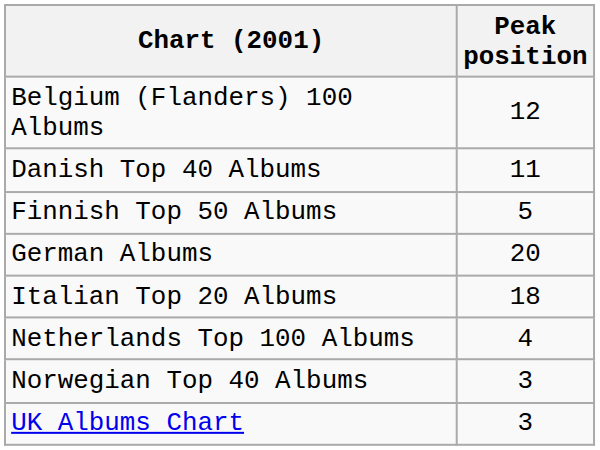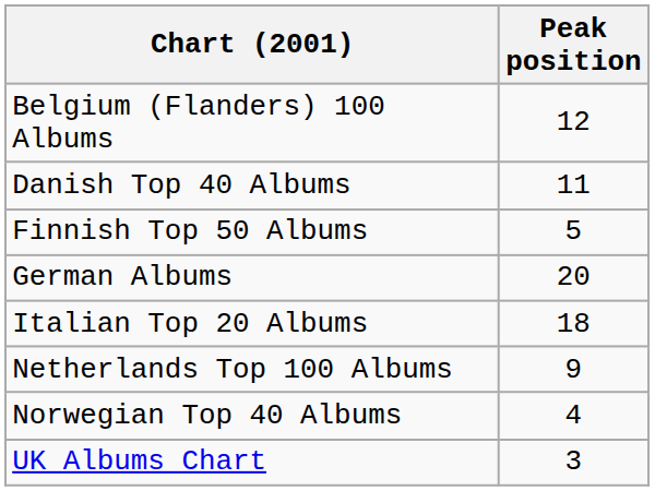 <table class="wikitable sortable" border="1">
 <tr>
 <th scope="col" style="width:17em;">Chart (2001)</th>
 <th scope="col">Peak<br>position</th>
 </tr>
 <tr>
 <td>Belgium (Flanders) 100 Albums</td>
 <td style="text-align:center;">12</td>
 </tr>
 <tr>
 <td>Danish Top 40 Albums</td>
 <td style="text-align:center;">11</td>
 </tr>
 <tr>
 <td>Finnish Top 50 Albums</td>
 <td style="text-align:center;">5</td>
 </tr>
 <tr>
 <td>German Albums</td>
 <td style="text-align:center;">20</td>
 </tr>
 <tr>
 <td>Italian Top 20 Albums</td>
 <td style="text-align:center;">18</td>
 </tr>
 <tr>
 <td>Netherlands Top 100 Albums</td>
-<td style="text-align:center;">4</td>
+<td style="text-align:center;">9</td>
 </tr>
 <tr>
 <td>Norwegian Top 40 Albums</td>
-<td style="text-align:center;">3</td>
+<td style="text-align:center;">4</td>
 </tr>
 <tr>
 <td><a href='#'>UK Albums Chart</a></td>
 <td style="text-align:center;">3</td>
 </tr>
 </table>
